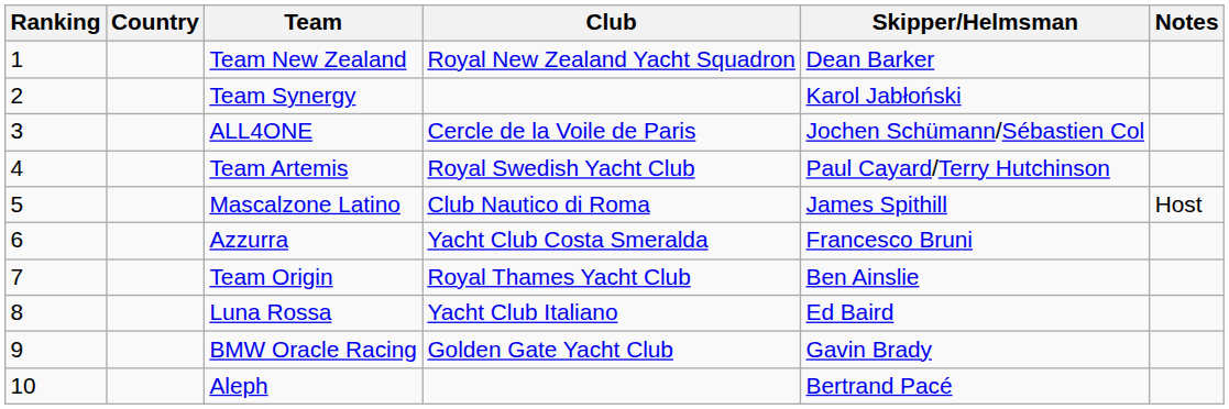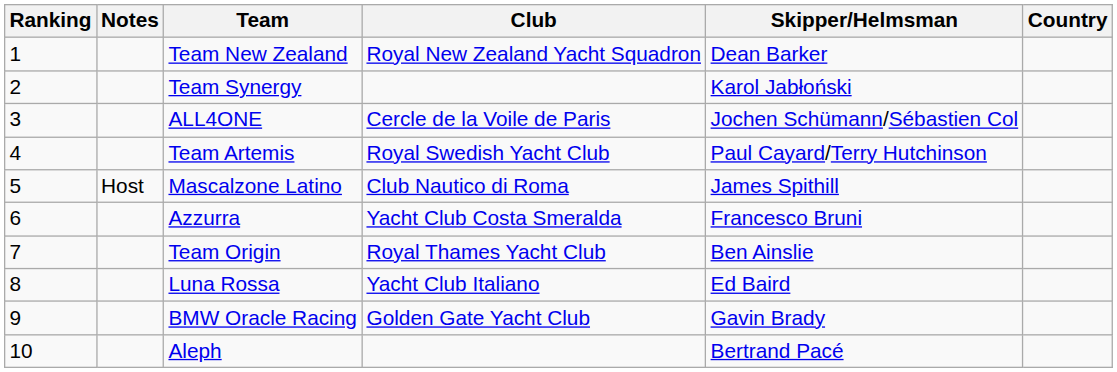 <table class="wikitable">
 <tr>
 <th>Ranking</th>
-<th>Country</th>
+<th>Notes</th>
 <th>Team</th>
 <th>Club</th>
 <th>Skipper/Helmsman</th>
-<th>Notes</th>
+<th>Country</th>
 </tr>
 <tr>
 <td>1</td>
 <td></td>
 <td><a href='#'>Team New Zealand</a></td>
 <td><a href='#'>Royal New Zealand Yacht Squadron</a></td>
 <td><a href='#'>Dean Barker</a></td>
 <td></td>
 </tr>
 <tr>
 <td>2</td>
 <td></td>
 <td><a href='#'>Team Synergy</a></td>
 <td></td>
 <td><a href='#'>Karol Jabłoński</a></td>
 <td></td>
 </tr>
 <tr>
 <td>3</td>
 <td></td>
 <td><a href='#'>ALL4ONE</a></td>
 <td><a href='#'>Cercle de la Voile de Paris</a></td>
 <td><a href='#'>Jochen Schümann</a>/<a href='#'>Sébastien Col</a></td>
 <td></td>
 </tr>
 <tr>
 <td>4</td>
 <td></td>
 <td><a href='#'>Team Artemis</a></td>
 <td><a href='#'>Royal Swedish Yacht Club</a></td>
 <td><a href='#'>Paul Cayard</a>/<a href='#'>Terry Hutchinson</a></td>
 <td></td>
 </tr>
 <tr>
 <td>5</td>
-<td></td>
+<td>Host</td>
 <td><a href='#'>Mascalzone Latino</a></td>
 <td><a href='#'>Club Nautico di Roma</a></td>
 <td><a href='#'>James Spithill</a></td>
-<td>Host</td>
+<td></td>
 </tr>
 <tr>
 <td>6</td>
 <td></td>
 <td><a href='#'>Azzurra</a></td>
 <td><a href='#'>Yacht Club Costa Smeralda</a></td>
 <td><a href='#'>Francesco Bruni</a></td>
 <td></td>
 </tr>
 <tr>
 <td>7</td>
 <td></td>
 <td><a href='#'>Team Origin</a></td>
 <td><a href='#'>Royal Thames Yacht Club</a></td>
 <td><a href='#'>Ben Ainslie</a></td>
 <td></td>
 </tr>
 <tr>
 <td>8</td>
 <td></td>
 <td><a href='#'>Luna Rossa</a></td>
 <td><a href='#'>Yacht Club Italiano</a></td>
 <td><a href='#'>Ed Baird</a></td>
 <td></td>
 </tr>
 <tr>
 <td>9</td>
 <td></td>
 <td><a href='#'>BMW Oracle Racing</a></td>
 <td><a href='#'>Golden Gate Yacht Club</a></td>
 <td><a href='#'>Gavin Brady</a></td>
 <td></td>
 </tr>
 <tr>
 <td>10</td>
 <td></td>
 <td><a href='#'>Aleph</a></td>
 <td></td>
 <td><a href='#'>Bertrand Pacé</a></td>
 <td></td>
 </tr>
 </table>
